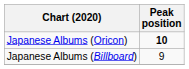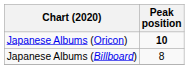 <table class="wikitable sortable plainrowheaders">
 <tr>
 <th align="left">Chart (2020)</th>
 <th align="left">Peak<br>position</th>
 </tr>
 <tr>
 <td align="left"><a href='#'>Japanese Albums</a> (<a href='#'>Oricon</a>)</td>
 <td align="center"><strong>10</strong></td>
 </tr>
 <tr>
 <td align="left">Japanese Albums (<em><a href='#'>Billboard</a></em>)</td>
-<td align="center">9</td>
+<td align="center">8</td>
 </tr>
 <tr>
 </tr>
 </table>
